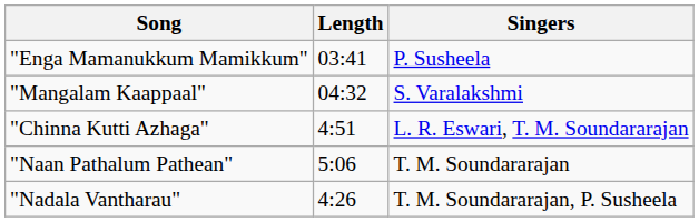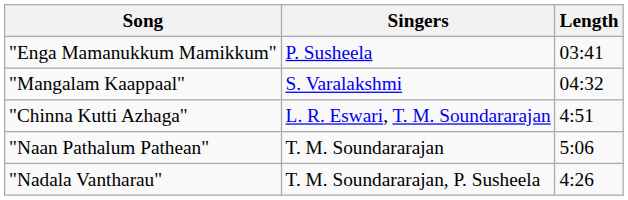 <table class="wikitable" style="font-size:95%;">
 <tr>
 <th>Song</th>
+<th>Singers</th>
 <th>Length</th>
-<th>Singers</th>
 </tr>
 <tr>
 <td>"Enga Mamanukkum Mamikkum"</td>
+<td><a href='#'>P. Susheela</a></td>
 <td>03:41</td>
-<td><a href='#'>P. Susheela</a></td>
 </tr>
 <tr>
 <td>"Mangalam Kaappaal"</td>
+<td><a href='#'>S. Varalakshmi</a></td>
 <td>04:32</td>
-<td><a href='#'>S. Varalakshmi</a></td>
 </tr>
 <tr>
 <td>"Chinna Kutti Azhaga"</td>
+<td><a href='#'>L. R. Eswari</a>, <a href='#'>T. M. Soundararajan</a></td>
 <td>4:51</td>
-<td><a href='#'>L. R. Eswari</a>, <a href='#'>T. M. Soundararajan</a></td>
 </tr>
 <tr>
 <td>"Naan Pathalum Pathean"</td>
+<td>T. M. Soundararajan</td>
 <td>5:06</td>
-<td>T. M. Soundararajan</td>
 </tr>
 <tr>
 <td>"Nadala Vantharau"</td>
+<td>T. M. Soundararajan, P. Susheela</td>
 <td>4:26</td>
-<td>T. M. Soundararajan, P. Susheela</td>
 </tr>
 </table>
